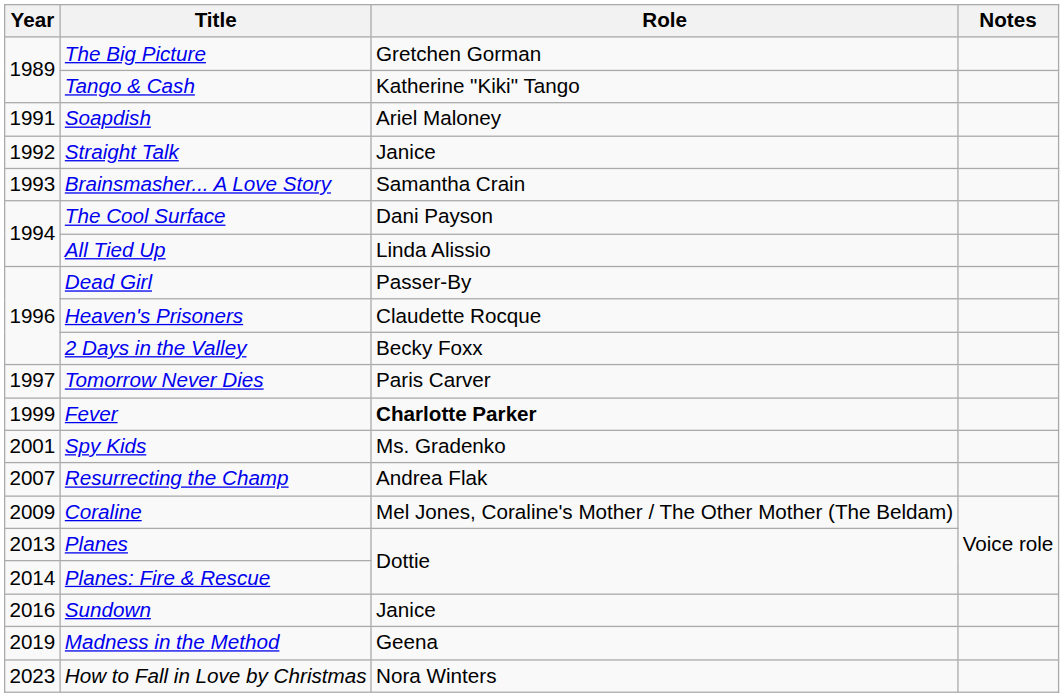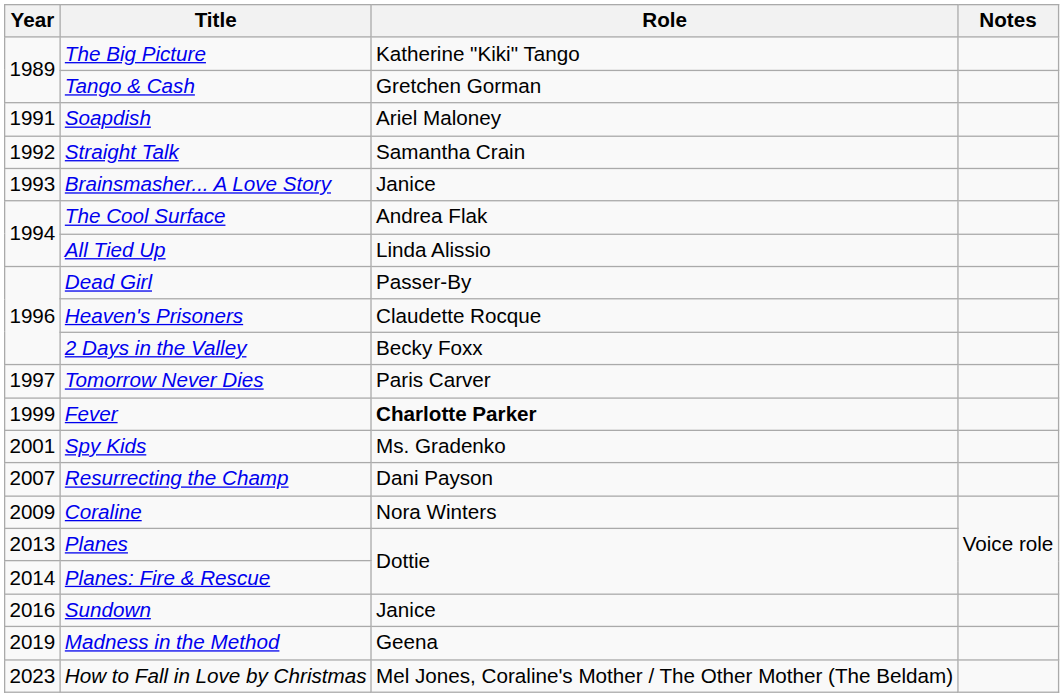 <table class="wikitable sortable plainrowheaders">
 <tr>
 <th scope="col">Year</th>
 <th scope="col">Title</th>
 <th scope="col">Role</th>
 <th scope="col" class="unsortable">Notes</th>
 </tr>
 <tr>
 <td rowspan="2">1989</td>
 <td scope="row"><em><a href='#'>The Big Picture</a></em></td>
-<td>Gretchen Gorman</td>
+<td>Katherine "Kiki" Tango</td>
 <td></td>
 </tr>
 <tr>
 <td scope="row"><em><a href='#'>Tango & Cash</a></em></td>
-<td>Katherine "Kiki" Tango</td>
+<td>Gretchen Gorman</td>
 <td></td>
 </tr>
 <tr>
 <td>1991</td>
 <td scope="row"><em><a href='#'>Soapdish</a></em></td>
 <td>Ariel Maloney</td>
 <td></td>
 </tr>
 <tr>
 <td>1992</td>
 <td scope="row"><em><a href='#'>Straight Talk</a></em></td>
-<td>Janice</td>
+<td>Samantha Crain</td>
 <td></td>
 </tr>
 <tr>
 <td>1993</td>
 <td scope="row"><em><a href='#'>Brainsmasher... A Love Story</a></em></td>
-<td>Samantha Crain</td>
+<td>Janice</td>
 <td></td>
 </tr>
 <tr>
 <td rowspan="2">1994</td>
 <td scope="row"><em><a href='#'>The Cool Surface</a></em></td>
-<td>Dani Payson</td>
+<td>Andrea Flak</td>
 <td></td>
 </tr>
 <tr>
 <td scope="row"><em><a href='#'>All Tied Up</a></em></td>
 <td>Linda Alissio</td>
 <td></td>
 </tr>
 <tr>
 <td rowspan="3">1996</td>
 <td scope="row"><em><a href='#'>Dead Girl</a></em></td>
 <td>Passer-By</td>
 <td></td>
 </tr>
 <tr>
 <td scope="row"><em><a href='#'>Heaven's Prisoners</a></em></td>
 <td>Claudette Rocque</td>
 <td></td>
 </tr>
 <tr>
 <td scope="row"><em><a href='#'>2 Days in the Valley</a></em></td>
 <td>Becky Foxx</td>
 <td></td>
 </tr>
 <tr>
 <td>1997</td>
 <td scope="row"><em><a href='#'>Tomorrow Never Dies</a></em></td>
 <td>Paris Carver</td>
 <td></td>
 </tr>
 <tr>
 <td>1999</td>
 <td scope="row"><em><a href='#'>Fever</a></em></td>
 <td><strong>Charlotte Parker</strong></td>
 <td></td>
 </tr>
 <tr>
 <td>2001</td>
 <td scope="row"><em><a href='#'>Spy Kids</a></em></td>
 <td>Ms. Gradenko</td>
 <td></td>
 </tr>
 <tr>
 <td>2007</td>
 <td scope="row"><em><a href='#'>Resurrecting the Champ</a></em></td>
-<td>Andrea Flak</td>
+<td>Dani Payson</td>
 <td></td>
 </tr>
 <tr>
 <td>2009</td>
 <td scope="row"><em><a href='#'>Coraline</a></em></td>
-<td>Mel Jones, Coraline's Mother / The Other Mother (The Beldam)</td>
+<td>Nora Winters</td>
 <td rowspan="3">Voice role</td>
 </tr>
 <tr>
 <td>2013</td>
 <td scope="row"><em><a href='#'>Planes</a></em></td>
 <td rowspan="2">Dottie</td>
 </tr>
 <tr>
 <td>2014</td>
 <td scope="row"><em><a href='#'>Planes: Fire & Rescue</a></em></td>
 </tr>
 <tr>
 <td>2016</td>
 <td scope="row"><em><a href='#'>Sundown</a></em></td>
 <td>Janice</td>
 <td></td>
 </tr>
 <tr>
 <td>2019</td>
 <td scope="row"><em><a href='#'>Madness in the Method</a></em></td>
 <td>Geena</td>
 <td></td>
 </tr>
 <tr>
 <td>2023</td>
 <td scope="row"><em>How to Fall in Love by Christmas</em></td>
-<td>Nora Winters</td>
+<td>Mel Jones, Coraline's Mother / The Other Mother (The Beldam)</td>
 <td></td>
 </tr>
 </table>
